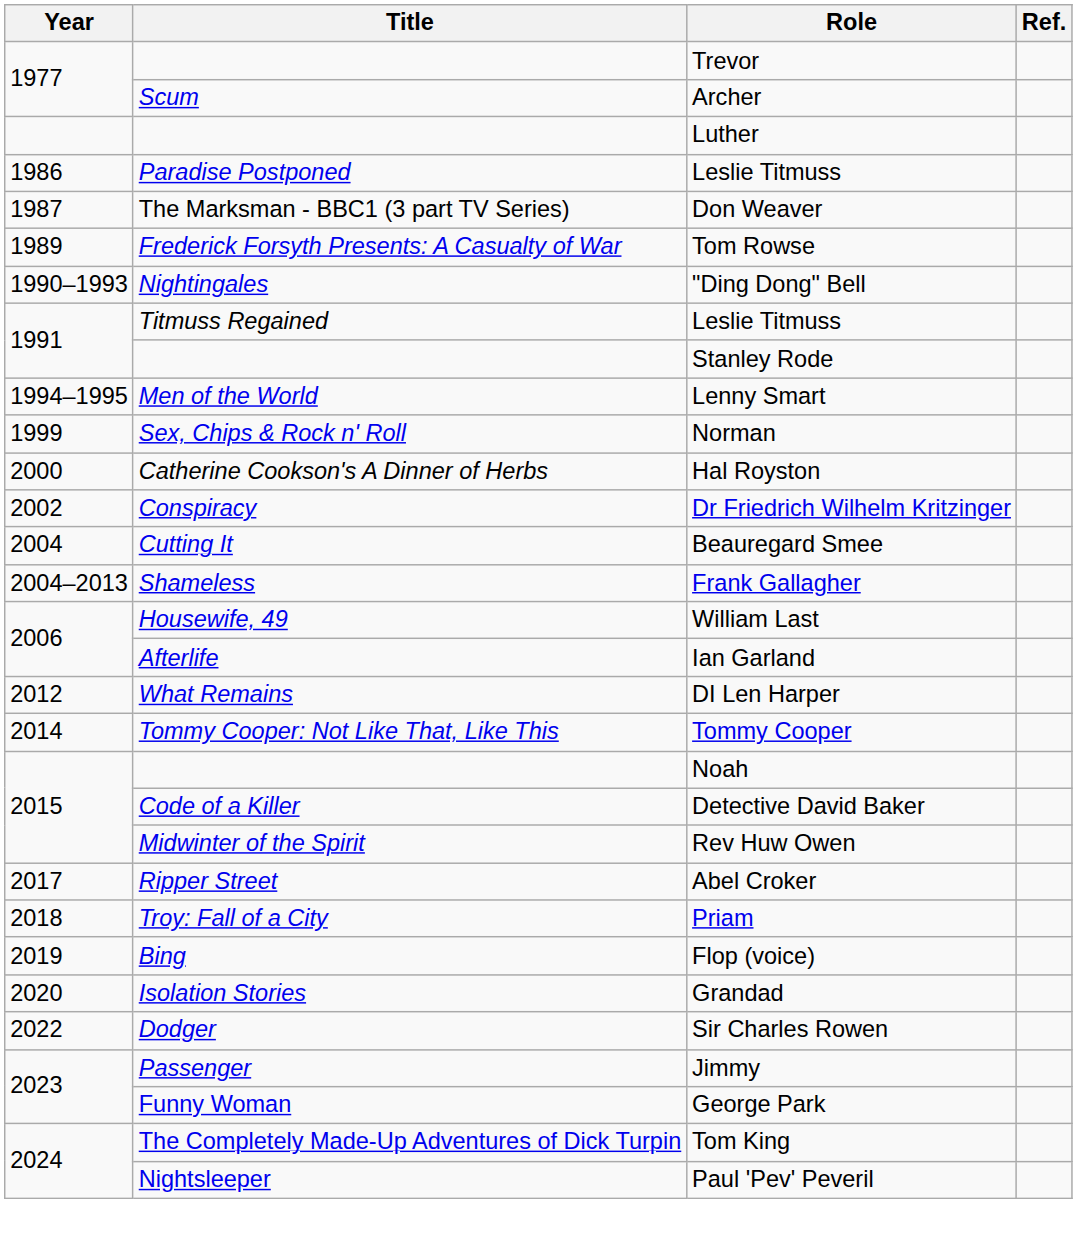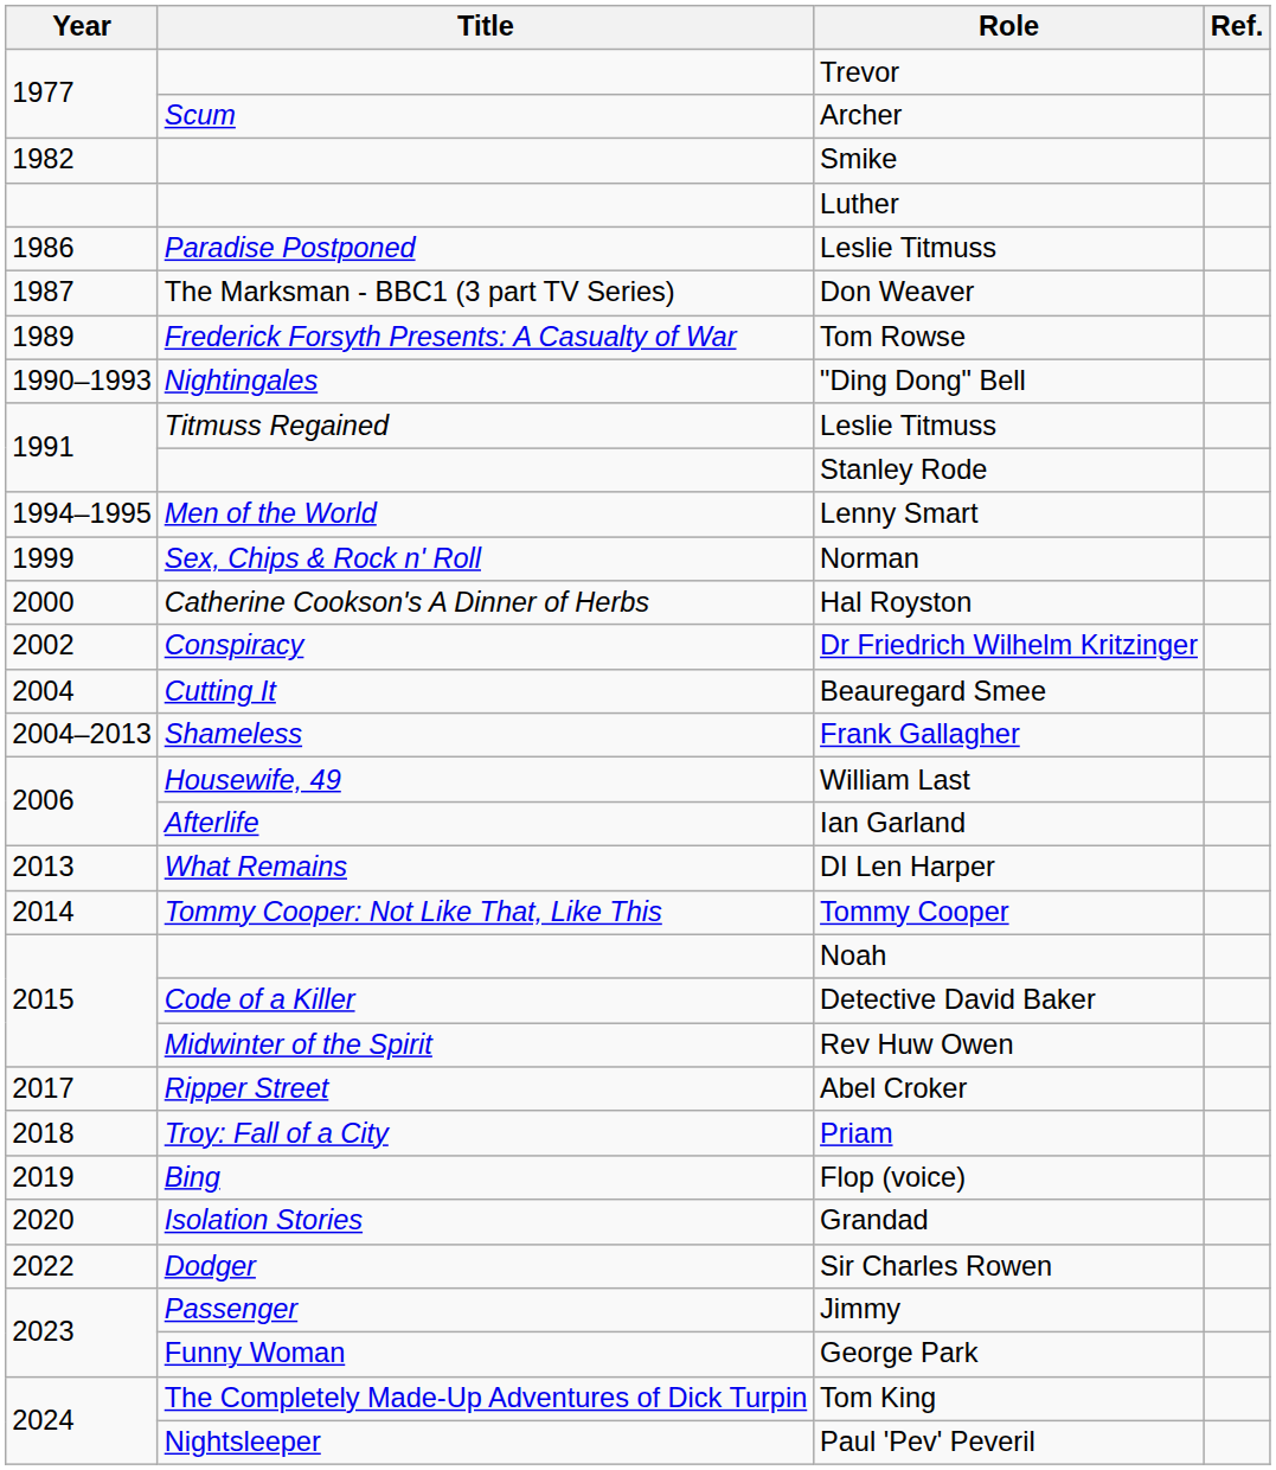 <table class="wikitable sortable">
 <tr>
 <th>Year</th>
 <th>Title</th>
 <th>Role</th>
 <th>Ref.</th>
 </tr>
 <tr>
 <td rowspan="2">1977</td>
 <td><em></em></td>
 <td>Trevor</td>
 <td></td>
 </tr>
 <tr>
 <td><em><a href='#'>Scum</a></em></td>
 <td>Archer</td>
+<td></td>
+</tr>
+<tr>
+<td>1982</td>
+<td><em></em></td>
+<td>Smike</td>
 <td></td>
 </tr>
 <tr>
 <td></td>
 <td><em></em> </td>
 <td>Luther</td>
 <td></td>
 </tr>
 <tr>
 <td>1986</td>
 <td><em><a href='#'>Paradise Postponed</a></em></td>
 <td>Leslie Titmuss</td>
 <td></td>
 </tr>
 <tr>
 <td>1987</td>
 <td>The Marksman - BBC1 (3 part TV Series)</td>
 <td>Don Weaver</td>
 <td></td>
 </tr>
 <tr>
 <td>1989</td>
 <td><em><a href='#'>Frederick Forsyth Presents: A Casualty of War</a></em></td>
 <td>Tom Rowse</td>
 <td></td>
 </tr>
 <tr>
 <td>1990–1993</td>
 <td><em><a href='#'>Nightingales</a></em></td>
 <td>"Ding Dong" Bell</td>
 <td></td>
 </tr>
 <tr>
 <td rowspan="2">1991</td>
 <td><em>Titmuss Regained</em></td>
 <td>Leslie Titmuss</td>
 <td></td>
 </tr>
 <tr>
 <td><em></em></td>
 <td>Stanley Rode</td>
 <td></td>
 </tr>
 <tr>
 <td>1994–1995</td>
 <td><em><a href='#'>Men of the World</a></em></td>
 <td>Lenny Smart</td>
 <td></td>
 </tr>
 <tr>
 <td>1999</td>
 <td><em><a href='#'>Sex, Chips & Rock n' Roll</a></em></td>
 <td>Norman</td>
 <td></td>
 </tr>
 <tr>
 <td>2000</td>
 <td><em>Catherine Cookson's A Dinner of Herbs</em></td>
 <td>Hal Royston</td>
 <td></td>
 </tr>
 <tr>
 <td>2002</td>
 <td><em><a href='#'>Conspiracy</a></em></td>
 <td><a href='#'>Dr Friedrich Wilhelm Kritzinger</a></td>
 <td></td>
 </tr>
 <tr>
 <td>2004</td>
 <td><em><a href='#'>Cutting It</a></em></td>
 <td>Beauregard Smee</td>
 <td></td>
 </tr>
 <tr>
 <td>2004–2013</td>
 <td><em><a href='#'>Shameless</a></em></td>
 <td><a href='#'>Frank Gallagher</a></td>
 <td></td>
 </tr>
 <tr>
 <td rowspan="2">2006</td>
 <td><em><a href='#'>Housewife, 49</a></em></td>
 <td>William Last</td>
 <td></td>
 </tr>
 <tr>
 <td><em><a href='#'>Afterlife</a></em></td>
 <td>Ian Garland</td>
 <td></td>
 </tr>
 <tr>
-<td>2012</td>
+<td>2013</td>
 <td><em><a href='#'>What Remains</a></em></td>
 <td>DI Len Harper</td>
 <td></td>
 </tr>
 <tr>
 <td>2014</td>
 <td><em><a href='#'>Tommy Cooper: Not Like That, Like This</a></em></td>
 <td><a href='#'>Tommy Cooper</a></td>
 <td></td>
 </tr>
 <tr>
 <td rowspan="3">2015</td>
 <td><em></em></td>
 <td>Noah</td>
 <td></td>
 </tr>
 <tr>
 <td><em><a href='#'>Code of a Killer</a></em></td>
 <td>Detective David Baker</td>
 <td></td>
 </tr>
 <tr>
 <td><em><a href='#'>Midwinter of the Spirit</a></em> </td>
 <td>Rev Huw Owen</td>
 <td></td>
 </tr>
 <tr>
 <td>2017</td>
 <td><em><a href='#'>Ripper Street</a></em></td>
 <td>Abel Croker</td>
 <td></td>
 </tr>
 <tr>
 <td>2018</td>
 <td><em><a href='#'>Troy: Fall of a City</a></em></td>
 <td><a href='#'>Priam</a></td>
 <td></td>
 </tr>
 <tr>
 <td>2019</td>
 <td><em><a href='#'>Bing</a></em></td>
 <td>Flop (voice)</td>
 <td></td>
 </tr>
 <tr>
 <td>2020</td>
 <td><em><a href='#'>Isolation Stories</a></em></td>
 <td>Grandad</td>
 <td></td>
 </tr>
 <tr>
 <td>2022</td>
 <td><em><a href='#'>Dodger</a></em></td>
 <td>Sir Charles Rowen</td>
 <td></td>
 </tr>
 <tr>
 <td rowspan="2">2023</td>
 <td><em><a href='#'>Passenger</a></td>
 <td>Jimmy</td>
 <td></td>
 </tr>
 <tr>
 <td></em><a href='#'>Funny Woman</a><em></td>
 <td>George Park</td>
 <td></td>
 </tr>
 <tr>
 <td rowspan="2">2024</td>
 <td></em><a href='#'>The Completely Made-Up Adventures of Dick Turpin</a><em></td>
 <td>Tom King</td>
 <td></td>
 </tr>
 <tr>
 <td></em><a href='#'>Nightsleeper</a><em></td>
 <td>Paul 'Pev' Peveril</td>
 <td></td>
 </tr>
 </table>
